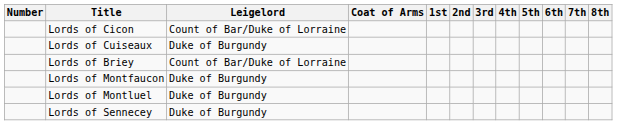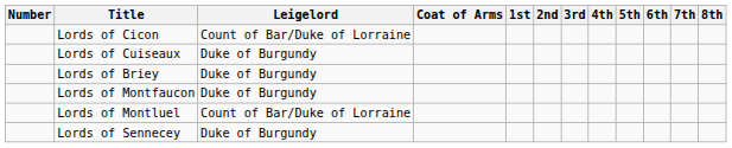 <table class="wikitable">
 <tr>
 <th>Number</th>
 <th>Title</th>
 <th>Leigelord</th>
 <th>Coat of Arms</th>
 <th>1st</th>
 <th>2nd</th>
 <th>3rd</th>
 <th>4th</th>
 <th>5th</th>
 <th>6th</th>
 <th>7th</th>
 <th>8th</th>
 </tr>
 <tr>
 <td></td>
 <td>Lords of Cicon</td>
 <td>Count of Bar/Duke of Lorraine</td>
 <td></td>
 <td></td>
 <td></td>
 <td></td>
 <td></td>
 <td></td>
 <td></td>
 <td></td>
 <td></td>
 </tr>
 <tr>
 <td></td>
 <td>Lords of Cuiseaux</td>
 <td>Duke of Burgundy</td>
 <td></td>
 <td></td>
 <td></td>
 <td></td>
 <td></td>
 <td></td>
 <td></td>
 <td></td>
 <td></td>
 </tr>
 <tr>
 <td></td>
 <td>Lords of Briey</td>
-<td>Count of Bar/Duke of Lorraine</td>
+<td>Duke of Burgundy</td>
 <td></td>
 <td></td>
 <td></td>
 <td></td>
 <td></td>
 <td></td>
 <td></td>
 <td></td>
 <td></td>
 </tr>
 <tr>
 <td></td>
 <td>Lords of Montfaucon</td>
 <td>Duke of Burgundy</td>
 <td></td>
 <td></td>
 <td></td>
 <td></td>
 <td></td>
 <td></td>
 <td></td>
 <td></td>
 <td></td>
 </tr>
 <tr>
 <td></td>
 <td>Lords of Montluel</td>
-<td>Duke of Burgundy</td>
+<td>Count of Bar/Duke of Lorraine</td>
 <td></td>
 <td></td>
 <td></td>
 <td></td>
 <td></td>
 <td></td>
 <td></td>
 <td></td>
 <td></td>
 </tr>
 <tr>
 <td></td>
 <td>Lords of Sennecey</td>
 <td>Duke of Burgundy</td>
 <td></td>
 <td></td>
 <td></td>
 <td></td>
 <td></td>
 <td></td>
 <td></td>
 <td></td>
 <td></td>
 </tr>
 </table>
